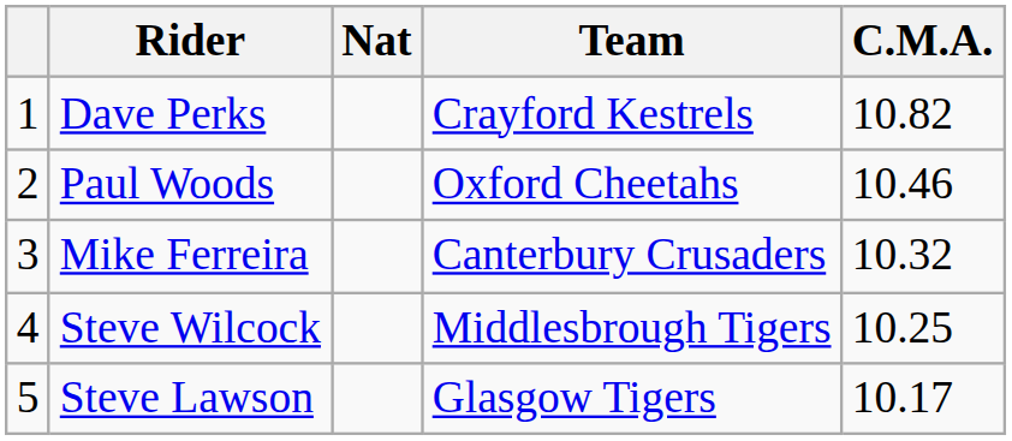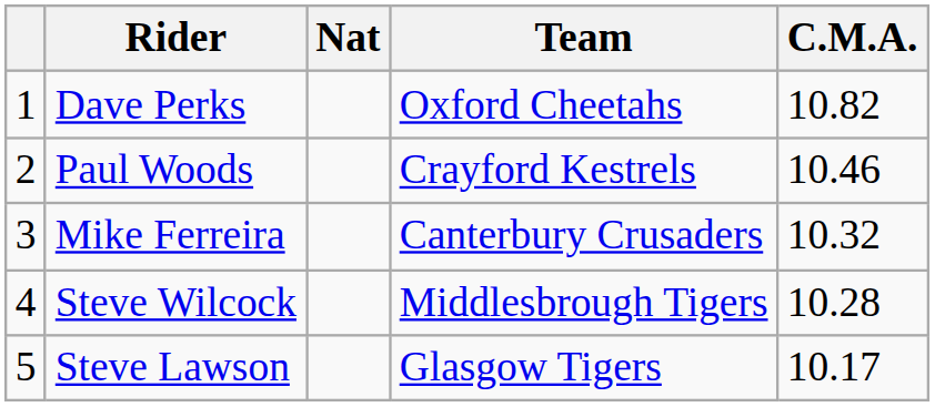 <table class=wikitable>
 <tr>
 <th></th>
 <th>Rider</th>
 <th>Nat</th>
 <th>Team</th>
 <th>C.M.A.</th>
 </tr>
 <tr>
 <td align="center">1</td>
 <td><a href='#'>Dave Perks</a></td>
 <td></td>
-<td><a href='#'>Crayford Kestrels</a></td>
+<td><a href='#'>Oxford Cheetahs</a></td>
 <td>10.82</td>
 </tr>
 <tr>
 <td align="center">2</td>
 <td><a href='#'>Paul Woods</a></td>
 <td></td>
-<td><a href='#'>Oxford Cheetahs</a></td>
+<td><a href='#'>Crayford Kestrels</a></td>
 <td>10.46</td>
 </tr>
 <tr>
 <td align="center">3</td>
 <td><a href='#'>Mike Ferreira</a></td>
 <td></td>
 <td><a href='#'>Canterbury Crusaders</a></td>
 <td>10.32</td>
 </tr>
 <tr>
 <td align="center">4</td>
 <td><a href='#'>Steve Wilcock</a></td>
 <td></td>
 <td><a href='#'>Middlesbrough Tigers</a></td>
-<td>10.25</td>
+<td>10.28</td>
 </tr>
 <tr>
 <td align="center">5</td>
 <td><a href='#'>Steve Lawson</a></td>
 <td></td>
 <td><a href='#'>Glasgow Tigers</a></td>
 <td>10.17</td>
 </tr>
 </table>
